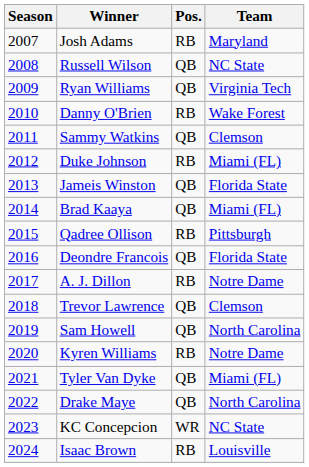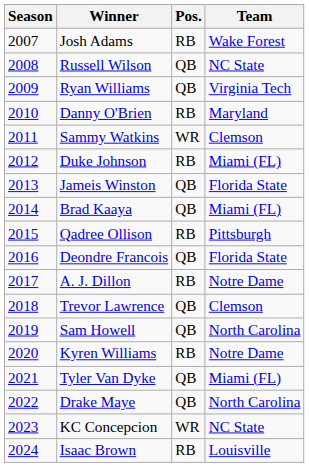 <table class="wikitable sortable">
 <tr>
 <th>Season</th>
 <th>Winner</th>
 <th>Pos.</th>
 <th>Team</th>
 </tr>
 <tr>
 <td>2007</td>
 <td>Josh Adams</td>
 <td>RB</td>
-<td><a href='#'>Maryland</a></td>
+<td><a href='#'>Wake Forest</a></td>
 </tr>
 <tr>
 <td><a href='#'>2008</a></td>
 <td><a href='#'>Russell Wilson</a></td>
 <td>QB</td>
 <td><a href='#'>NC State</a></td>
 </tr>
 <tr>
 <td><a href='#'>2009</a></td>
 <td><a href='#'>Ryan Williams</a></td>
 <td>QB</td>
 <td><a href='#'>Virginia Tech</a></td>
 </tr>
 <tr>
 <td><a href='#'>2010</a></td>
 <td><a href='#'>Danny O'Brien</a></td>
 <td>RB</td>
-<td><a href='#'>Wake Forest</a></td>
+<td><a href='#'>Maryland</a></td>
 </tr>
 <tr>
 <td><a href='#'>2011</a></td>
 <td><a href='#'>Sammy Watkins</a></td>
-<td>QB</td>
+<td>WR</td>
 <td><a href='#'>Clemson</a></td>
 </tr>
 <tr>
 <td><a href='#'>2012</a></td>
 <td><a href='#'>Duke Johnson</a></td>
 <td>RB</td>
 <td><a href='#'>Miami (FL)</a></td>
 </tr>
 <tr>
 <td><a href='#'>2013</a></td>
 <td><a href='#'>Jameis Winston</a></td>
 <td>QB</td>
 <td><a href='#'>Florida State</a></td>
 </tr>
 <tr>
 <td><a href='#'>2014</a></td>
 <td><a href='#'>Brad Kaaya</a></td>
 <td>QB</td>
 <td><a href='#'>Miami (FL)</a></td>
 </tr>
 <tr>
 <td><a href='#'>2015</a></td>
 <td><a href='#'>Qadree Ollison</a></td>
 <td>RB</td>
 <td><a href='#'>Pittsburgh</a></td>
 </tr>
 <tr>
 <td><a href='#'>2016</a></td>
 <td><a href='#'>Deondre Francois</a></td>
 <td>QB</td>
 <td><a href='#'>Florida State</a></td>
 </tr>
 <tr>
 <td><a href='#'>2017</a></td>
 <td><a href='#'>A. J. Dillon</a></td>
 <td>RB</td>
 <td><a href='#'>Notre Dame</a></td>
 </tr>
 <tr>
 <td><a href='#'>2018</a></td>
 <td><a href='#'>Trevor Lawrence</a></td>
 <td>QB</td>
 <td><a href='#'>Clemson</a></td>
 </tr>
 <tr>
 <td><a href='#'>2019</a></td>
 <td><a href='#'>Sam Howell</a></td>
 <td>QB</td>
 <td><a href='#'>North Carolina</a></td>
 </tr>
 <tr>
 <td><a href='#'>2020</a></td>
 <td><a href='#'>Kyren Williams</a></td>
 <td>RB</td>
 <td><a href='#'>Notre Dame</a></td>
 </tr>
 <tr>
 <td><a href='#'>2021</a></td>
 <td><a href='#'>Tyler Van Dyke</a></td>
 <td>QB</td>
 <td><a href='#'>Miami (FL)</a></td>
 </tr>
 <tr>
 <td><a href='#'>2022</a></td>
 <td><a href='#'>Drake Maye</a></td>
 <td>QB</td>
 <td><a href='#'>North Carolina</a></td>
 </tr>
 <tr>
 <td><a href='#'>2023</a></td>
 <td>KC Concepcion</td>
 <td>WR</td>
 <td><a href='#'>NC State</a></td>
 </tr>
 <tr>
 <td><a href='#'>2024</a></td>
 <td><a href='#'>Isaac Brown</a></td>
 <td>RB</td>
 <td><a href='#'>Louisville</a></td>
 </tr>
 </table>
